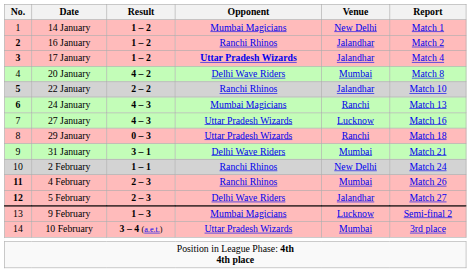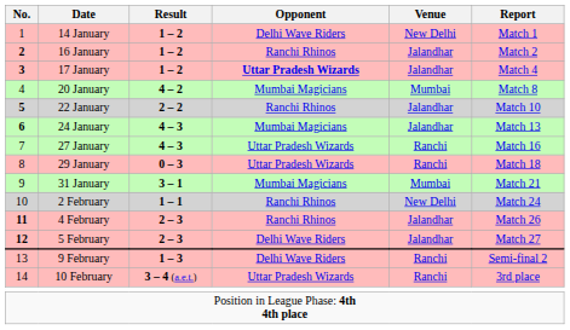 <table class=wikitable style="width:60%;text-align:center; border:none">
 <tr>
 <th>No.</th>
 <th>Date</th>
 <th>Result</th>
 <th>Opponent</th>
 <th>Venue</th>
 <th>Report</th>
 </tr>
 <tr style="background:#fbb;">
 <td>1</td>
 <td>14 January</td>
 <td><strong>1 – 2</strong></td>
-<td><a href='#'>Mumbai Magicians</a></td>
+<td><a href='#'>Delhi Wave Riders</a></td>
 <td><a href='#'>New Delhi</a></td>
 <td><a href='#'>Match 1</a></td>
 </tr>
 <tr style="background:#fbb;">
 <td><strong>2</strong></td>
 <td>16 January</td>
 <td><strong>1 – 2</strong></td>
 <td><a href='#'>Ranchi Rhinos</a></td>
 <td><a href='#'>Jalandhar</a></td>
 <td><a href='#'>Match 2</a></td>
 </tr>
 <tr style="background:#fbb;">
 <td><strong>3</strong></td>
 <td>17 January</td>
 <td><strong>1 – 2</strong></td>
 <td><strong><a href='#'>Uttar Pradesh Wizards</a></strong></td>
 <td><a href='#'>Jalandhar</a></td>
 <td><a href='#'>Match 4</a></td>
 </tr>
 <tr style="background:#c3fdb8;">
 <td>4</td>
 <td>20 January</td>
 <td><strong>4 – 2</strong></td>
-<td><a href='#'>Delhi Wave Riders</a></td>
+<td><a href='#'>Mumbai Magicians</a></td>
 <td><a href='#'>Mumbai</a></td>
 <td><a href='#'>Match 8</a></td>
 </tr>
 <tr style="background:#d3d3d3;">
 <td><strong>5</strong></td>
 <td>22 January</td>
 <td><strong>2 – 2</strong></td>
 <td><a href='#'>Ranchi Rhinos</a></td>
 <td><a href='#'>Jalandhar</a></td>
 <td><a href='#'>Match 10</a></td>
 </tr>
 <tr style="background:#c3fdb8;">
 <td><strong>6</strong></td>
 <td>24 January</td>
 <td><strong>4 – 3</strong></td>
 <td><a href='#'>Mumbai Magicians</a></td>
-<td><a href='#'>Ranchi</a></td>
+<td><a href='#'>Jalandhar</a></td>
 <td><a href='#'>Match 13</a></td>
 </tr>
 <tr style="background:#c3fdb8;">
 <td>7</td>
 <td>27 January</td>
 <td><strong>4 – 3</strong></td>
 <td><a href='#'>Uttar Pradesh Wizards</a></td>
-<td><a href='#'>Lucknow</a></td>
+<td><a href='#'>Ranchi</a></td>
 <td><a href='#'>Match 16</a></td>
 </tr>
 <tr style="background:#fbb;">
 <td>8</td>
 <td>29 January</td>
 <td><strong>0 – 3</strong></td>
 <td><a href='#'>Uttar Pradesh Wizards</a></td>
 <td><a href='#'>Ranchi</a></td>
 <td><a href='#'>Match 18</a></td>
 </tr>
 <tr style="background:#c3fdb8;">
 <td>9</td>
 <td>31 January</td>
 <td><strong>3 – 1</strong></td>
-<td><a href='#'>Delhi Wave Riders</a></td>
+<td><a href='#'>Mumbai Magicians</a></td>
 <td><a href='#'>Mumbai</a></td>
 <td><a href='#'>Match 21</a></td>
 </tr>
 <tr style="background:#d3d3d3;">
 <td>10</td>
 <td>2 February</td>
 <td><strong>1 – 1</strong></td>
 <td><a href='#'>Ranchi Rhinos</a></td>
 <td><a href='#'>New Delhi</a></td>
 <td><a href='#'>Match 24</a></td>
 </tr>
 <tr style="background:#fbb;">
 <td><strong>11</strong></td>
 <td>4 February</td>
 <td><strong>2 – 3</strong></td>
 <td><a href='#'>Ranchi Rhinos</a></td>
-<td><a href='#'>Mumbai</a></td>
+<td><a href='#'>Jalandhar</a></td>
 <td><a href='#'>Match 26</a></td>
 </tr>
 <tr style="background:#fbb;">
 <td><strong>12</strong></td>
 <td>5 February</td>
 <td><strong>2 – 3</strong></td>
 <td><a href='#'>Delhi Wave Riders</a></td>
 <td><a href='#'>Jalandhar</a></td>
 <td><a href='#'>Match 27</a></td>
 </tr>
 <tr style="border-top:2px solid black; background:#fbb;">
 <td>13</td>
 <td>9 February</td>
 <td><strong>1 – 3</strong></td>
-<td><a href='#'>Mumbai Magicians</a></td>
-<td><a href='#'>Lucknow</a></td>
+<td><a href='#'>Delhi Wave Riders</a></td>
+<td><a href='#'>Ranchi</a></td>
 <td><a href='#'>Semi-final 2</a></td>
 </tr>
 <tr style="background:#fbb;">
 <td>14</td>
 <td>10 February</td>
 <td><strong>3 – 4</strong> <small>(<a href='#'>a.e.t.</a>)</small></td>
 <td><a href='#'>Uttar Pradesh Wizards</a></td>
-<td><a href='#'>Mumbai</a></td>
+<td><a href='#'>Ranchi</a></td>
 <td><a href='#'>3rd place</a></td>
 </tr>
 <tr>
 <td colspan="6" style="background:#ffffff; border:none"></td>
 </tr>
 <tr>
 <td colspan="6">Position in League Phase: <strong>4th</strong><br> <strong>4th place</strong></td>
 </tr>
 </table>
